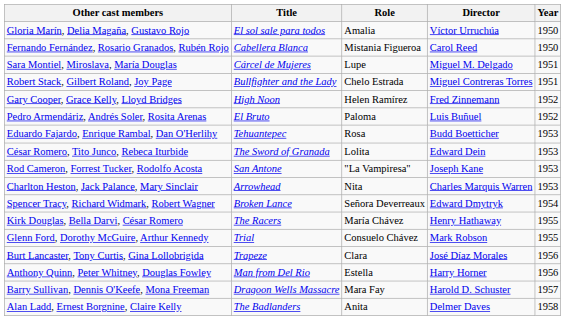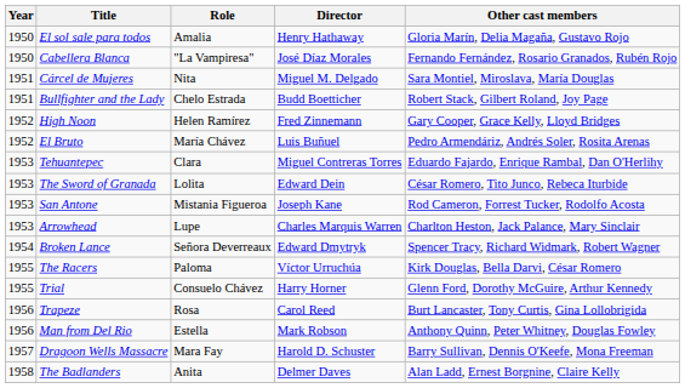 <table class="wikitable" style="font-size: 95%;">
 <tr>
-<th>Other cast members</th>
+<th>Year</th>
 <th>Title</th>
 <th>Role</th>
 <th>Director</th>
-<th>Year</th>
+<th>Other cast members</th>
 </tr>
 <tr>
-<td><a href='#'>Gloria Marín</a>, <a href='#'>Delia Magaña</a>, <a href='#'>Gustavo Rojo</a></td>
+<td>1950</td>
 <td><em><a href='#'>El sol sale para todos</a></em></td>
 <td>Amalia</td>
-<td><a href='#'>Víctor Urruchúa</a></td>
-<td>1950</td>
+<td><a href='#'>Henry Hathaway</a></td>
+<td><a href='#'>Gloria Marín</a>, <a href='#'>Delia Magaña</a>, <a href='#'>Gustavo Rojo</a></td>
 </tr>
 <tr>
+<td>1950</td>
+<td><em><a href='#'>Cabellera Blanca</a></em></td>
+<td>"La Vampiresa"</td>
+<td><a href='#'>José Díaz Morales</a></td>
 <td><a href='#'>Fernando Fernández</a>, <a href='#'>Rosario Granados</a>, <a href='#'>Rubén Rojo</a></td>
-<td><em><a href='#'>Cabellera Blanca</a></em></td>
-<td>Mistania Figueroa</td>
-<td><a href='#'>Carol Reed</a></td>
-<td>1950</td>
 </tr>
 <tr>
+<td>1951</td>
+<td><em><a href='#'>Cárcel de Mujeres</a></em></td>
+<td>Nita</td>
+<td><a href='#'>Miguel M. Delgado</a></td>
 <td><a href='#'>Sara Montiel</a>, <a href='#'>Miroslava</a>, <a href='#'>María Douglas</a></td>
-<td><em><a href='#'>Cárcel de Mujeres</a></em></td>
-<td>Lupe</td>
-<td><a href='#'>Miguel M. Delgado</a></td>
-<td>1951</td>
 </tr>
 <tr>
-<td><a href='#'>Robert Stack</a>, <a href='#'>Gilbert Roland</a>, <a href='#'>Joy Page</a></td>
+<td>1951</td>
 <td><em><a href='#'>Bullfighter and the Lady</a></em></td>
 <td>Chelo Estrada</td>
-<td><a href='#'>Miguel Contreras Torres</a></td>
-<td>1951</td>
+<td><a href='#'>Budd Boetticher</a></td>
+<td><a href='#'>Robert Stack</a>, <a href='#'>Gilbert Roland</a>, <a href='#'>Joy Page</a></td>
 </tr>
 <tr>
-<td><a href='#'>Gary Cooper</a>, <a href='#'>Grace Kelly</a>, <a href='#'>Lloyd Bridges</a></td>
+<td>1952</td>
 <td><em><a href='#'>High Noon</a></em></td>
 <td>Helen Ramírez</td>
 <td><a href='#'>Fred Zinnemann</a></td>
-<td>1952</td>
+<td><a href='#'>Gary Cooper</a>, <a href='#'>Grace Kelly</a>, <a href='#'>Lloyd Bridges</a></td>
 </tr>
 <tr>
+<td>1952</td>
+<td><em><a href='#'>El Bruto</a></em></td>
+<td>María Chávez</td>
+<td><a href='#'>Luis Buñuel</a></td>
 <td><a href='#'>Pedro Armendáriz</a>, <a href='#'>Andrés Soler</a>, <a href='#'>Rosita Arenas</a></td>
-<td><em><a href='#'>El Bruto</a></em></td>
-<td>Paloma</td>
-<td><a href='#'>Luis Buñuel</a></td>
-<td>1952</td>
 </tr>
 <tr>
+<td>1953</td>
+<td><em><a href='#'>Tehuantepec</a></em></td>
+<td>Clara</td>
+<td><a href='#'>Miguel Contreras Torres</a></td>
 <td><a href='#'>Eduardo Fajardo</a>, <a href='#'>Enrique Rambal</a>, <a href='#'>Dan O'Herlihy</a></td>
-<td><em><a href='#'>Tehuantepec</a></em></td>
-<td>Rosa</td>
-<td><a href='#'>Budd Boetticher</a></td>
-<td>1953</td>
 </tr>
 <tr>
-<td><a href='#'>César Romero</a>, <a href='#'>Tito Junco</a>, <a href='#'>Rebeca Iturbide</a></td>
+<td>1953</td>
 <td><em><a href='#'>The Sword of Granada</a></em></td>
 <td>Lolita</td>
 <td><a href='#'>Edward Dein</a></td>
-<td>1953</td>
+<td><a href='#'>César Romero</a>, <a href='#'>Tito Junco</a>, <a href='#'>Rebeca Iturbide</a></td>
 </tr>
 <tr>
+<td>1953</td>
+<td><em><a href='#'>San Antone</a></em></td>
+<td>Mistania Figueroa</td>
+<td><a href='#'>Joseph Kane</a></td>
 <td><a href='#'>Rod Cameron</a>, <a href='#'>Forrest Tucker</a>, <a href='#'>Rodolfo Acosta</a></td>
-<td><em><a href='#'>San Antone</a></em></td>
-<td>"La Vampiresa"</td>
-<td><a href='#'>Joseph Kane</a></td>
-<td>1953</td>
 </tr>
 <tr>
+<td>1953</td>
+<td><em><a href='#'>Arrowhead</a></em></td>
+<td>Lupe</td>
+<td><a href='#'>Charles Marquis Warren</a></td>
 <td><a href='#'>Charlton Heston</a>, <a href='#'>Jack Palance</a>, <a href='#'>Mary Sinclair</a></td>
-<td><em><a href='#'>Arrowhead</a></em></td>
-<td>Nita</td>
-<td><a href='#'>Charles Marquis Warren</a></td>
-<td>1953</td>
 </tr>
 <tr>
-<td><a href='#'>Spencer Tracy</a>, <a href='#'>Richard Widmark</a>, <a href='#'>Robert Wagner</a></td>
+<td>1954</td>
 <td><em><a href='#'>Broken Lance</a></em></td>
 <td>Señora Deverreaux</td>
 <td><a href='#'>Edward Dmytryk</a></td>
-<td>1954</td>
+<td><a href='#'>Spencer Tracy</a>, <a href='#'>Richard Widmark</a>, <a href='#'>Robert Wagner</a></td>
 </tr>
 <tr>
+<td>1955</td>
+<td><em><a href='#'>The Racers</a></em></td>
+<td>Paloma</td>
+<td><a href='#'>Víctor Urruchúa</a></td>
 <td><a href='#'>Kirk Douglas</a>, <a href='#'>Bella Darvi</a>, <a href='#'>César Romero</a></td>
-<td><em><a href='#'>The Racers</a></em></td>
-<td>María Chávez</td>
-<td><a href='#'>Henry Hathaway</a></td>
-<td>1955</td>
 </tr>
 <tr>
-<td><a href='#'>Glenn Ford</a>, <a href='#'>Dorothy McGuire</a>, <a href='#'>Arthur Kennedy</a></td>
+<td>1955</td>
 <td><em><a href='#'>Trial</a></em></td>
 <td>Consuelo Chávez</td>
-<td><a href='#'>Mark Robson</a></td>
-<td>1955</td>
+<td><a href='#'>Harry Horner</a></td>
+<td><a href='#'>Glenn Ford</a>, <a href='#'>Dorothy McGuire</a>, <a href='#'>Arthur Kennedy</a></td>
 </tr>
 <tr>
+<td>1956</td>
+<td><em><a href='#'>Trapeze</a></em></td>
+<td>Rosa</td>
+<td><a href='#'>Carol Reed</a></td>
 <td><a href='#'>Burt Lancaster</a>, <a href='#'>Tony Curtis</a>, <a href='#'>Gina Lollobrigida</a></td>
-<td><em><a href='#'>Trapeze</a></em></td>
-<td>Clara</td>
-<td><a href='#'>José Díaz Morales</a></td>
-<td>1956</td>
 </tr>
 <tr>
-<td><a href='#'>Anthony Quinn</a>, <a href='#'>Peter Whitney</a>, <a href='#'>Douglas Fowley</a></td>
+<td>1956</td>
 <td><em><a href='#'>Man from Del Rio</a></em></td>
 <td>Estella</td>
-<td><a href='#'>Harry Horner</a></td>
-<td>1956</td>
+<td><a href='#'>Mark Robson</a></td>
+<td><a href='#'>Anthony Quinn</a>, <a href='#'>Peter Whitney</a>, <a href='#'>Douglas Fowley</a></td>
 </tr>
 <tr>
-<td><a href='#'>Barry Sullivan</a>, <a href='#'>Dennis O'Keefe</a>, <a href='#'>Mona Freeman</a></td>
+<td>1957</td>
 <td><em><a href='#'>Dragoon Wells Massacre</a></em></td>
 <td>Mara Fay</td>
 <td><a href='#'>Harold D. Schuster</a></td>
-<td>1957</td>
+<td><a href='#'>Barry Sullivan</a>, <a href='#'>Dennis O'Keefe</a>, <a href='#'>Mona Freeman</a></td>
 </tr>
 <tr>
-<td><a href='#'>Alan Ladd</a>, <a href='#'>Ernest Borgnine</a>, <a href='#'>Claire Kelly</a></td>
+<td>1958</td>
 <td><em><a href='#'>The Badlanders</a></em></td>
 <td>Anita</td>
 <td><a href='#'>Delmer Daves</a></td>
-<td>1958</td>
+<td><a href='#'>Alan Ladd</a>, <a href='#'>Ernest Borgnine</a>, <a href='#'>Claire Kelly</a></td>
 </tr>
 </table>
